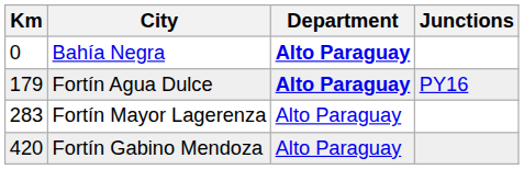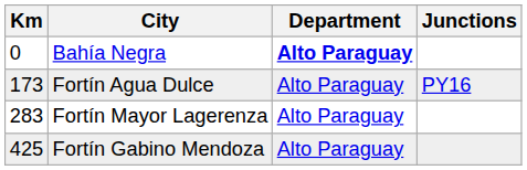 <table class="wikitable">
 <tr>
 <th>Km</th>
 <th>City</th>
 <th>Department</th>
 <th>Junctions</th>
 </tr>
 <tr bgcolor="ffffff">
 <td>0</td>
 <td><a href='#'>Bahía Negra</a></td>
 <td><strong><a href='#'>Alto Paraguay</a></strong></td>
 <td></td>
 </tr>
 <tr bgcolor="efefef">
-<td>179</td>
+<td>173</td>
 <td>Fortín Agua Dulce</td>
-<td><strong><a href='#'>Alto Paraguay</a></strong></td>
+<td><a href='#'>Alto Paraguay</a></td>
 <td> <a href='#'>PY16</a></td>
 </tr>
 <tr bgcolor="ffffff">
 <td>283</td>
 <td>Fortín Mayor Lagerenza</td>
 <td><a href='#'>Alto Paraguay</a></td>
 <td></td>
 </tr>
 <tr bgcolor="efefef">
-<td>420</td>
+<td>425</td>
 <td>Fortín Gabino Mendoza</td>
 <td><a href='#'>Alto Paraguay</a></td>
 <td></td>
 </tr>
 </table>
